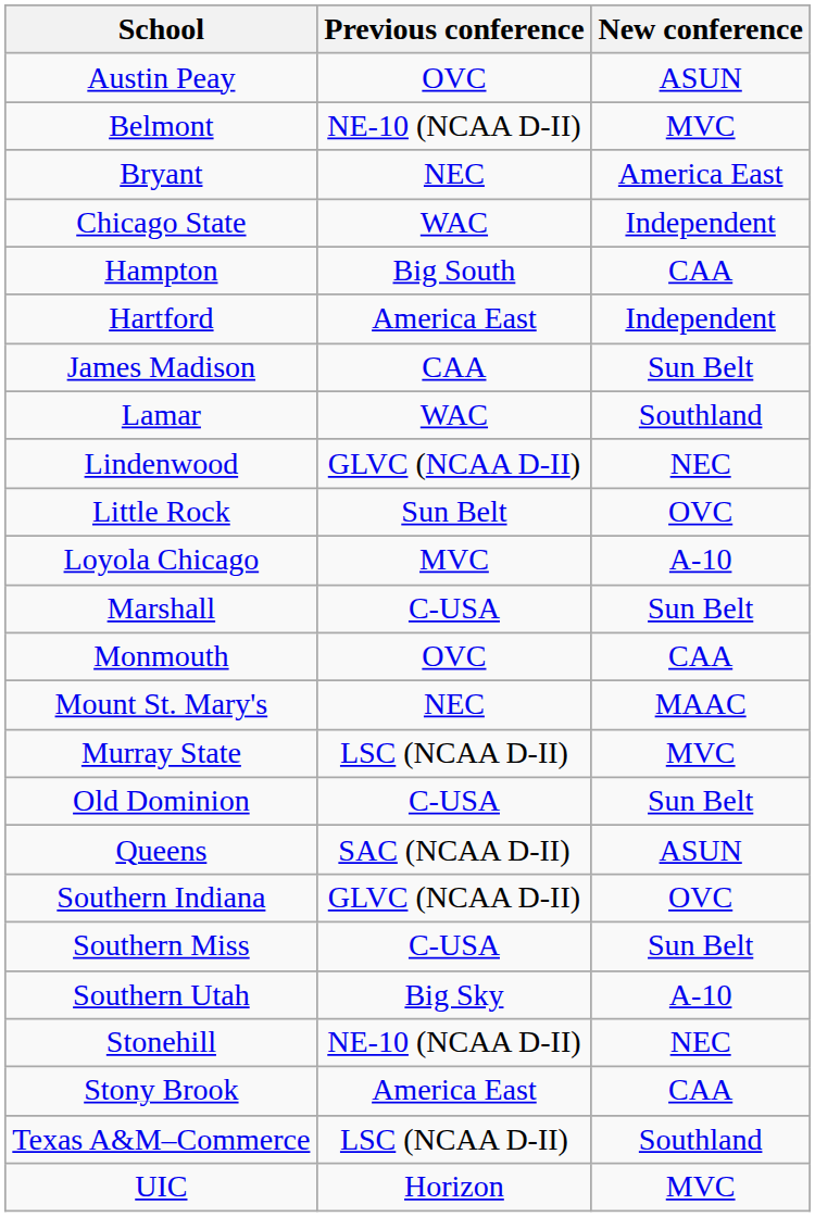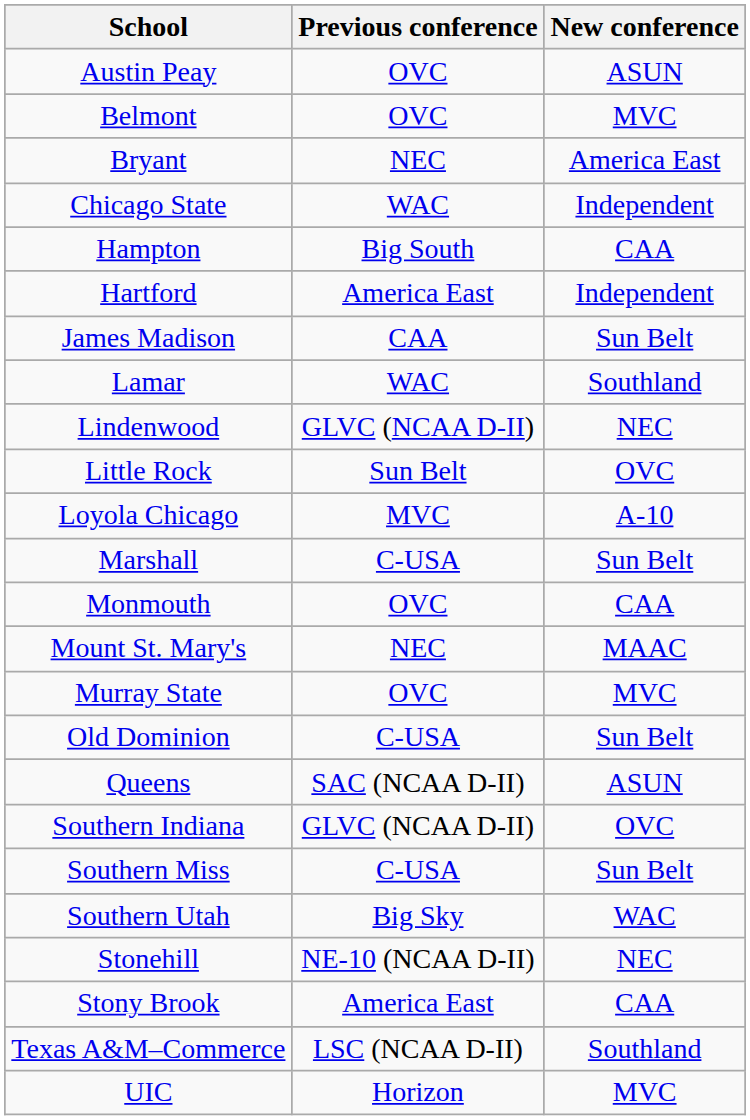 <table class="wikitable sortable" style="font-size:100%; text-align:center;">
 <tr>
 <th><strong>School</strong></th>
 <th><strong>Previous conference</strong></th>
 <th><strong>New conference</strong></th>
 </tr>
 <tr>
 <td><a href='#'>Austin Peay</a></td>
 <td><a href='#'>OVC</a></td>
 <td><a href='#'>ASUN</a></td>
 </tr>
 <tr>
 <td><a href='#'>Belmont</a></td>
-<td><a href='#'>NE-10</a> (NCAA D-II)</td>
+<td><a href='#'>OVC</a></td>
 <td><a href='#'>MVC</a></td>
 </tr>
 <tr>
 <td><a href='#'>Bryant</a></td>
 <td><a href='#'>NEC</a></td>
 <td><a href='#'>America East</a></td>
 </tr>
 <tr>
 <td><a href='#'>Chicago State</a></td>
 <td><a href='#'>WAC</a></td>
 <td><a href='#'>Independent</a></td>
 </tr>
 <tr>
 <td><a href='#'>Hampton</a></td>
 <td><a href='#'>Big South</a></td>
 <td><a href='#'>CAA</a></td>
 </tr>
 <tr>
 <td><a href='#'>Hartford</a></td>
 <td><a href='#'>America East</a></td>
 <td><a href='#'>Independent</a></td>
 </tr>
 <tr>
 <td><a href='#'>James Madison</a></td>
 <td><a href='#'>CAA</a></td>
 <td><a href='#'>Sun Belt</a></td>
 </tr>
 <tr>
 <td><a href='#'>Lamar</a></td>
 <td><a href='#'>WAC</a></td>
 <td><a href='#'>Southland</a></td>
 </tr>
 <tr>
 <td><a href='#'>Lindenwood</a></td>
 <td><a href='#'>GLVC</a> (<a href='#'>NCAA D-II</a>)</td>
 <td><a href='#'>NEC</a></td>
 </tr>
 <tr>
 <td><a href='#'>Little Rock</a></td>
 <td><a href='#'>Sun Belt</a></td>
 <td><a href='#'>OVC</a></td>
 </tr>
 <tr>
 <td><a href='#'>Loyola Chicago</a></td>
 <td><a href='#'>MVC</a></td>
 <td><a href='#'>A-10</a></td>
 </tr>
 <tr>
 <td><a href='#'>Marshall</a></td>
 <td><a href='#'>C-USA</a></td>
 <td><a href='#'>Sun Belt</a></td>
 </tr>
 <tr>
 <td><a href='#'>Monmouth</a></td>
 <td><a href='#'>OVC</a></td>
 <td><a href='#'>CAA</a></td>
 </tr>
 <tr>
 <td><a href='#'>Mount St. Mary's</a></td>
 <td><a href='#'>NEC</a></td>
 <td><a href='#'>MAAC</a></td>
 </tr>
 <tr>
 <td><a href='#'>Murray State</a></td>
-<td><a href='#'>LSC</a> (NCAA D-II)</td>
+<td><a href='#'>OVC</a></td>
 <td><a href='#'>MVC</a></td>
 </tr>
 <tr>
 <td><a href='#'>Old Dominion</a></td>
 <td><a href='#'>C-USA</a></td>
 <td><a href='#'>Sun Belt</a></td>
 </tr>
 <tr>
 <td><a href='#'>Queens</a></td>
 <td><a href='#'>SAC</a> (NCAA D-II)</td>
 <td><a href='#'>ASUN</a></td>
 </tr>
 <tr>
 <td><a href='#'>Southern Indiana</a></td>
 <td><a href='#'>GLVC</a> (NCAA D-II)</td>
 <td><a href='#'>OVC</a></td>
 </tr>
 <tr>
 <td><a href='#'>Southern Miss</a></td>
 <td><a href='#'>C-USA</a></td>
 <td><a href='#'>Sun Belt</a></td>
 </tr>
 <tr>
 <td><a href='#'>Southern Utah</a></td>
 <td><a href='#'>Big Sky</a></td>
-<td><a href='#'>A-10</a></td>
+<td><a href='#'>WAC</a></td>
 </tr>
 <tr>
 <td><a href='#'>Stonehill</a></td>
 <td><a href='#'>NE-10</a> (NCAA D-II)</td>
 <td><a href='#'>NEC</a></td>
 </tr>
 <tr>
 <td><a href='#'>Stony Brook</a></td>
 <td><a href='#'>America East</a></td>
 <td><a href='#'>CAA</a></td>
 </tr>
 <tr>
 <td><a href='#'>Texas A&M–Commerce</a></td>
 <td><a href='#'>LSC</a> (NCAA D-II)</td>
 <td><a href='#'>Southland</a></td>
 </tr>
 <tr>
 <td><a href='#'>UIC</a></td>
 <td><a href='#'>Horizon</a></td>
 <td><a href='#'>MVC</a></td>
 </tr>
 </table>
